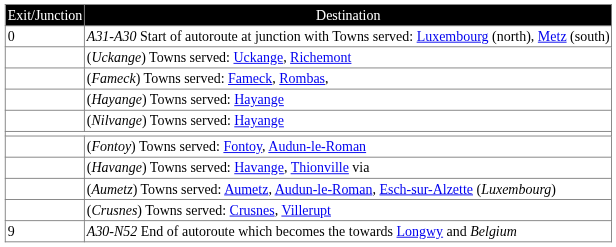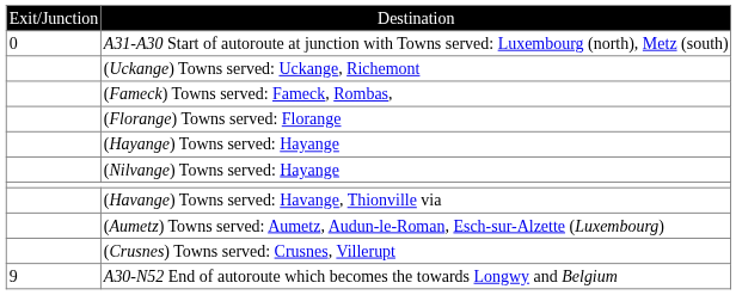 <table border="1" cellpadding="2" style="margin-left:1em; margin-bottom: 1em; color: black; border-collapse: collapse; font-size: 95%;">
 <tr align="center" bgcolor="000000" style="color: white">
 <td>Exit/Junction</td>
 <td>Destination</td>
 </tr>
 <tr>
 <td> 0</td>
 <td><em>A31-A30</em> Start of autoroute at junction with <em></em> Towns served: <a href='#'>Luxembourg</a> (north), <a href='#'>Metz</a> (south)</td>
 </tr>
 <tr>
 <td></td>
 <td>(<em>Uckange</em>) Towns served: <a href='#'>Uckange</a>, <a href='#'>Richemont</a></td>
 </tr>
 <tr>
 <td></td>
 <td>(<em>Fameck</em>) Towns served: <a href='#'>Fameck</a>, <a href='#'>Rombas</a>, <em></em></td>
 </tr>
 <tr>
 <td></td>
+<td>(<em>Florange</em>) Towns served: <a href='#'>Florange</a></td>
+</tr>
+<tr>
+<td></td>
 <td>(<em>Hayange</em>) Towns served: <a href='#'>Hayange</a></td>
 </tr>
 <tr>
 <td></td>
 <td>(<em>Nilvange</em>) Towns served: <a href='#'>Hayange</a></td>
 </tr>
 <tr>
 <td colspan="2"></td>
-</tr>
-<tr>
-<td></td>
-<td>(<em>Fontoy</em>) Towns served: <a href='#'>Fontoy</a>, <a href='#'>Audun-le-Roman</a></td>
 </tr>
 <tr>
 <td></td>
 <td>(<em>Havange</em>) Towns served: <a href='#'>Havange</a>, <a href='#'>Thionville</a> via <strong><em></em></strong></td>
 </tr>
 <tr>
 <td></td>
 <td>(<em>Aumetz</em>) Towns served: <a href='#'>Aumetz</a>, <a href='#'>Audun-le-Roman</a>, <a href='#'>Esch-sur-Alzette</a> (<em>Luxembourg</em>)</td>
 </tr>
 <tr>
 <td></td>
 <td>(<em>Crusnes</em>) Towns served: <a href='#'>Crusnes</a>, <a href='#'>Villerupt</a></td>
 </tr>
 <tr>
 <td> 9</td>
 <td><em>A30-N52</em> End of autoroute which becomes the <em></em> towards <a href='#'>Longwy</a> and <em>Belgium</em></td>
 </tr>
 </table>
